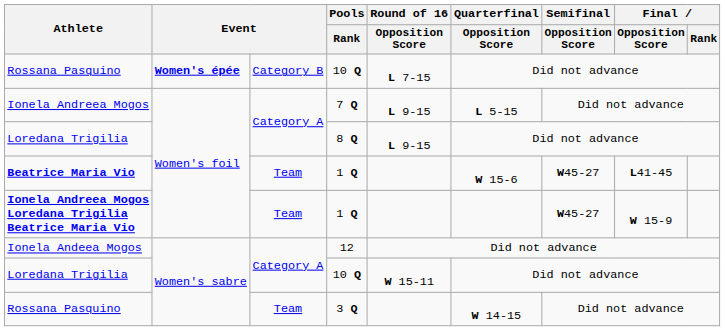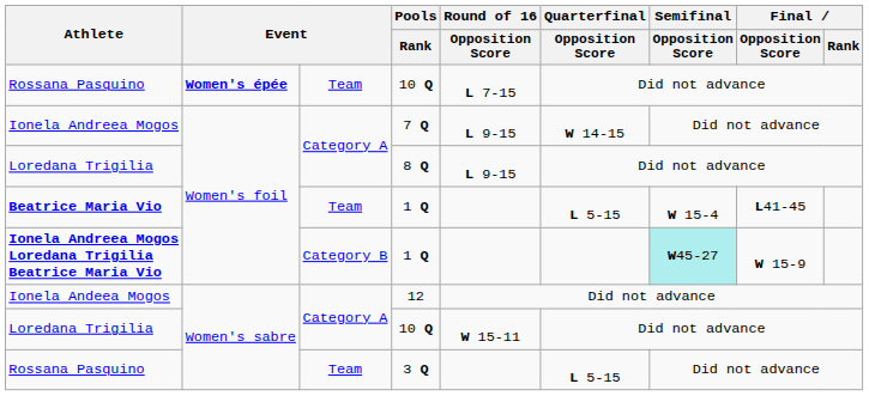 <table class="wikitable" style="font-size:90%">
 <tr>
 <th rowspan="2">Athlete</th>
 <th colspan=2 rowspan="2">Event</th>
 <th>Pools</th>
 <th>Round of 16</th>
 <th>Quarterfinal</th>
 <th>Semifinal</th>
 <th colspan=2>Final / </th>
 </tr>
 <tr style="font-size:95%">
 <th>Rank</th>
 <th>Opposition <br> Score</th>
 <th>Opposition <br> Score</th>
 <th>Opposition <br> Score</th>
 <th>Opposition <br> Score</th>
 <th>Rank</th>
 </tr>
 <tr align=center>
 <td align=left><a href='#'>Rossana Pasquino</a></td>
 <td align=left><strong><a href='#'>Women's épée</a></strong></td>
-<td><a href='#'>Category B</a></td>
+<td><a href='#'>Team</a></td>
 <td>10 <strong>Q</strong></td>
 <td><br><strong>L</strong> 7-15</td>
 <td colspan=4>Did not advance</td>
 </tr>
 <tr align=center>
 <td align=left><a href='#'>Ionela Andreea Mogos</a></td>
 <td align=left rowspan=4><a href='#'>Women's foil</a></td>
 <td rowspan=2><a href='#'>Category A</a></td>
 <td>7 <strong>Q</strong></td>
 <td><br><strong>L</strong> 9-15</td>
-<td><br><strong>L</strong> 5-15</td>
+<td><br><strong>W</strong> 14-15</td>
 <td colspan=3>Did not advance</td>
 </tr>
 <tr align=center>
 <td align=left><a href='#'>Loredana Trigilia</a></td>
 <td>8 <strong>Q</strong></td>
 <td><br><strong>L</strong> 9-15</td>
 <td colspan=4>Did not advance</td>
 </tr>
 <tr align=center>
 <td align=left><strong><a href='#'>Beatrice Maria Vio</a></strong></td>
 <td><a href='#'>Team</a></td>
 <td>1 <strong>Q</strong></td>
 <td></td>
-<td><br><strong>W</strong> 15-6</td>
-<td><strong>W</strong>45-27</td>
+<td><br><strong>L</strong> 5-15</td>
+<td><br><strong>W</strong> 15-4</td>
 <td><strong>L</strong>41-45</td>
 <td></td>
 </tr>
 <tr align=center>
 <td align=left><strong><a href='#'>Ionela Andreea Mogos</a><br><a href='#'>Loredana Trigilia</a><br><a href='#'>Beatrice Maria Vio</a></strong></td>
-<td><a href='#'>Team</a></td>
+<td><a href='#'>Category B</a></td>
 <td>1 <strong>Q</strong></td>
 <td></td>
 <td></td>
-<td><strong>W</strong>45-27</td>
+<td style="background: paleturquoise;"><strong>W</strong>45-27</td>
 <td><br><strong>W</strong> 15-9</td>
 <td></td>
 </tr>
 <tr align=center>
 <td align=left><a href='#'>Ionela Andeea Mogos</a></td>
 <td align=left rowspan=3><a href='#'>Women's sabre</a></td>
 <td rowspan=2><a href='#'>Category A</a></td>
 <td>12</td>
 <td colspan=5>Did not advance</td>
 </tr>
 <tr align=center>
 <td align=left><a href='#'>Loredana Trigilia</a></td>
 <td>10 <strong>Q</strong></td>
 <td><br><strong>W</strong> 15-11</td>
 <td colspan=4>Did not advance</td>
 </tr>
 <tr align=center>
 <td align=left><a href='#'>Rossana Pasquino</a></td>
 <td><a href='#'>Team</a></td>
 <td>3 <strong>Q</strong></td>
 <td></td>
-<td><br><strong>W</strong> 14-15</td>
+<td><br><strong>L</strong> 5-15</td>
 <td colspan=3>Did not advance</td>
 </tr>
 </table>
